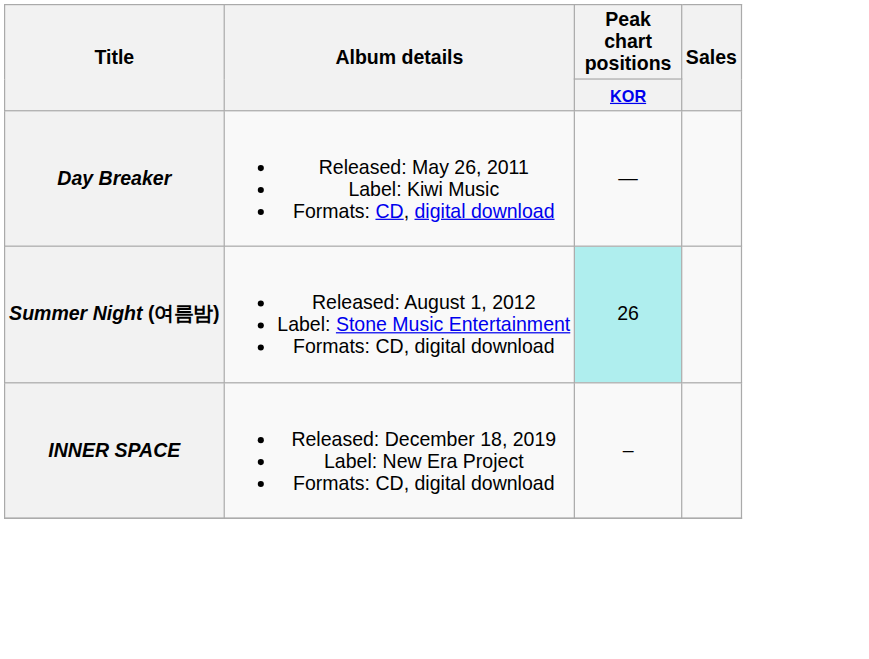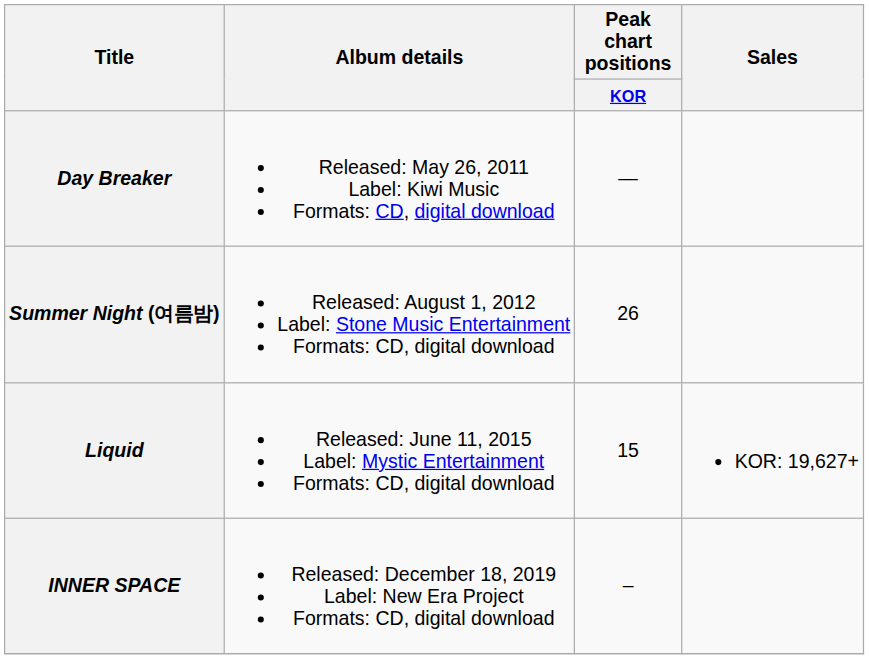 <table class="wikitable plainrowheaders" style="text-align:center;">
 <tr>
 <th scope="col" rowspan="2">Title</th>
 <th scope="col" rowspan="2">Album details</th>
 <th scope="col" colspan="1" style="width:5em;">Peak chart positions</th>
 <th scope="col" rowspan="2">Sales</th>
 </tr>
 <tr>
 <th><small><a href='#'>KOR</a></small><br></th>
 </tr>
 <tr>
 <th scope="row"><em>Day Breaker</em></th>
 <td><br><ul><li>Released: May 26, 2011</li><li>Label: Kiwi Music</li><li>Formats: <a href='#'>CD</a>, <a href='#'>digital download</a></li></ul></td>
 <td>—</td>
 <td></td>
 </tr>
 <tr>
 <th scope="row"><em>Summer Night</em> (여름밤)</th>
 <td><br><ul><li>Released: August 1, 2012</li><li>Label: <a href='#'>Stone Music Entertainment</a></li><li>Formats: CD, digital download</li></ul></td>
-<td style="background: paleturquoise;">26</td>
+<td>26</td>
 <td></td>
+</tr>
+<tr>
+<th scope="row"><em>Liquid</em></th>
+<td><br><ul><li>Released: June 11, 2015</li><li>Label: <a href='#'>Mystic Entertainment</a></li><li>Formats: CD, digital download</li></ul></td>
+<td>15</td>
+<td><br><ul><li>KOR: 19,627+</li></ul></td>
 </tr>
 <tr>
 <th scope="row"><em>INNER SPACE</em></th>
 <td><br><ul><li>Released: December 18, 2019</li><li>Label: New Era Project</li><li>Formats: CD, digital download</li></ul></td>
 <td>–</td>
 <td></td>
 </tr>
 <tr>
 </tr>
 </table>
